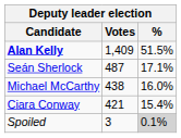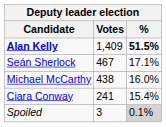 <table class="wikitable">
 <tr>
 <th colspan=3>Deputy leader election</th>
 </tr>
 <tr>
 <th>Candidate</th>
 <th>Votes</th>
 <th>%</th>
 </tr>
 <tr>
 <td><strong><a href='#'>Alan Kelly</a> </strong></td>
 <td>1,409</td>
-<td>51.5%</td>
+<td><strong>51.5%</strong></td>
 </tr>
 <tr>
 <td><a href='#'>Seán Sherlock</a></td>
-<td>487</td>
+<td>467</td>
 <td>17.1%</td>
 </tr>
 <tr>
 <td><a href='#'>Michael McCarthy</a></td>
 <td>438</td>
 <td>16.0%</td>
 </tr>
 <tr>
 <td><a href='#'>Ciara Conway</a></td>
-<td>421</td>
+<td>241</td>
 <td>15.4%</td>
 </tr>
 <tr>
 <td><em>Spoiled</em></td>
 <td>3</td>
 <td style="background: lightgrey;">0.1%</td>
 </tr>
 </table>
